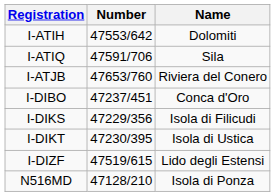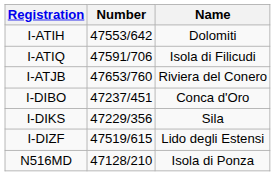 <table class="wikitable" style="margin:auto;text-align:center">
 <tr>
 <th><a href='#'>Registration</a></th>
 <th>Number</th>
 <th>Name</th>
 </tr>
 <tr>
 <td>I-ATIH</td>
 <td>47553/642</td>
 <td>Dolomiti</td>
 </tr>
 <tr>
 <td>I-ATIQ</td>
 <td>47591/706</td>
-<td>Sila</td>
+<td>Isola di Filicudi</td>
 </tr>
 <tr>
 <td>I-ATJB</td>
 <td>47653/760</td>
 <td>Riviera del Conero</td>
 </tr>
 <tr>
 <td>I-DIBO</td>
 <td>47237/451</td>
 <td>Conca d'Oro</td>
 </tr>
 <tr>
 <td>I-DIKS</td>
 <td>47229/356</td>
-<td>Isola di Filicudi</td>
-</tr>
-<tr>
-<td>I-DIKT</td>
-<td>47230/395</td>
-<td>Isola di Ustica</td>
+<td>Sila</td>
 </tr>
 <tr>
 <td>I-DIZF</td>
 <td>47519/615</td>
 <td>Lido degli Estensi</td>
 </tr>
 <tr>
 <td>N516MD</td>
 <td>47128/210</td>
 <td>Isola di Ponza</td>
 </tr>
 </table>
